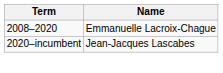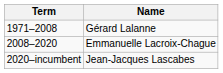 <table class="wikitable">
 <tr>
 <th scope="col">Term</th>
 <th scope="col">Name</th>
+</tr>
+<tr>
+<td>1971–2008</td>
+<td>Gérard Lalanne</td>
 </tr>
 <tr>
 <td>2008–2020</td>
 <td>Emmanuelle Lacroix-Chague</td>
 </tr>
 <tr>
 <td>2020–incumbent</td>
 <td>Jean-Jacques Lascabes</td>
 </tr>
 </table>
